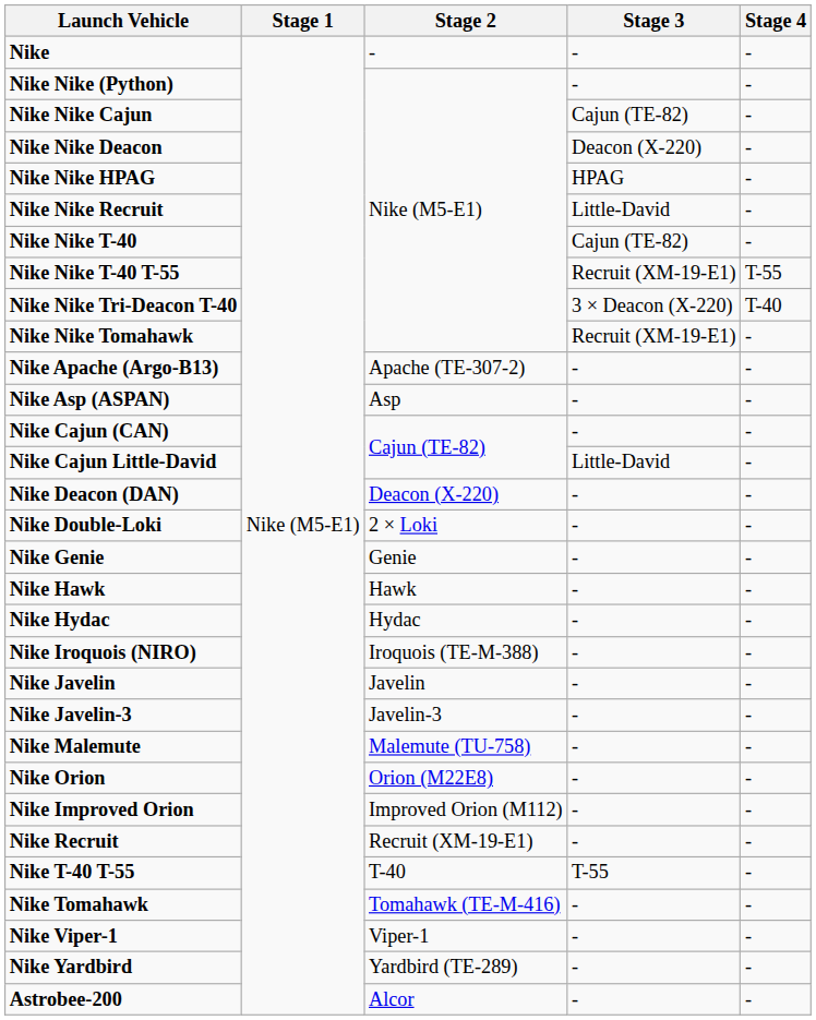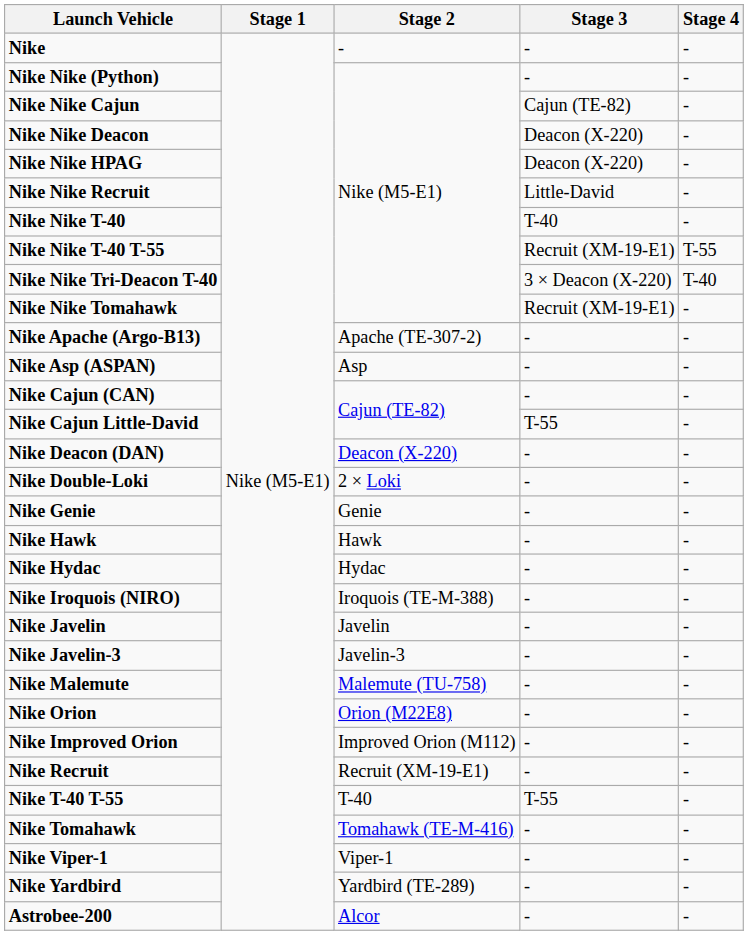 <table class="wikitable sortable">
 <tr>
 <th>Launch Vehicle</th>
 <th>Stage 1</th>
 <th>Stage 2</th>
 <th>Stage 3</th>
 <th>Stage 4</th>
 </tr>
 <tr>
 <td><strong>Nike</strong></td>
 <td rowspan="31">Nike (M5-E1)</td>
 <td>-</td>
 <td>-</td>
 <td>-</td>
 </tr>
 <tr>
 <td><strong>Nike Nike (Python)</strong></td>
 <td rowspan="9">Nike (M5-E1)</td>
 <td>-</td>
 <td>-</td>
 </tr>
 <tr>
 <td><strong>Nike Nike Cajun</strong></td>
 <td>Cajun (TE-82)</td>
 <td>-</td>
 </tr>
 <tr>
 <td><strong>Nike Nike Deacon</strong></td>
 <td>Deacon (X-220)</td>
 <td>-</td>
 </tr>
 <tr>
 <td><strong>Nike Nike HPAG</strong></td>
-<td>HPAG</td>
+<td>Deacon (X-220)</td>
 <td>-</td>
 </tr>
 <tr>
 <td><strong>Nike Nike Recruit</strong></td>
 <td>Little-David</td>
 <td>-</td>
 </tr>
 <tr>
 <td><strong>Nike Nike T-40</strong></td>
-<td>Cajun (TE-82)</td>
+<td>T-40</td>
 <td>-</td>
 </tr>
 <tr>
 <td><strong>Nike Nike T-40 T-55</strong></td>
 <td>Recruit (XM-19-E1)</td>
 <td>T-55</td>
 </tr>
 <tr>
 <td><strong>Nike Nike Tri-Deacon T-40</strong></td>
 <td>3 × Deacon (X-220)</td>
 <td>T-40</td>
 </tr>
 <tr>
 <td><strong>Nike Nike Tomahawk</strong></td>
 <td>Recruit (XM-19-E1)</td>
 <td>-</td>
 </tr>
 <tr>
 <td><strong>Nike Apache (Argo-B13)</strong></td>
 <td>Apache (TE-307-2)</td>
 <td>-</td>
 <td>-</td>
 </tr>
 <tr>
 <td><strong>Nike Asp (ASPAN)</strong></td>
 <td>Asp</td>
 <td>-</td>
 <td>-</td>
 </tr>
 <tr>
 <td><strong>Nike Cajun (CAN)</strong></td>
 <td rowspan="2"><a href='#'>Cajun (TE-82)</a></td>
 <td>-</td>
 <td>-</td>
 </tr>
 <tr>
 <td><strong>Nike Cajun Little-David</strong></td>
-<td>Little-David</td>
+<td>T-55</td>
 <td>-</td>
 </tr>
 <tr>
 <td><strong>Nike Deacon (DAN)</strong></td>
 <td><a href='#'>Deacon (X-220)</a></td>
 <td>-</td>
 <td>-</td>
 </tr>
 <tr>
 <td><strong>Nike Double-Loki</strong></td>
 <td>2 × <a href='#'>Loki</a></td>
 <td>-</td>
 <td>-</td>
 </tr>
 <tr>
 <td><strong>Nike Genie</strong></td>
 <td>Genie</td>
 <td>-</td>
 <td>-</td>
 </tr>
 <tr>
 <td><strong>Nike Hawk</strong></td>
 <td>Hawk</td>
 <td>-</td>
 <td>-</td>
 </tr>
 <tr>
 <td><strong>Nike Hydac</strong></td>
 <td>Hydac</td>
 <td>-</td>
 <td>-</td>
 </tr>
 <tr>
 <td><strong>Nike Iroquois (NIRO)</strong></td>
 <td>Iroquois (TE-M-388)</td>
 <td>-</td>
 <td>-</td>
 </tr>
 <tr>
 <td><strong>Nike Javelin</strong></td>
 <td>Javelin</td>
 <td>-</td>
 <td>-</td>
 </tr>
 <tr>
 <td><strong>Nike Javelin-3</strong></td>
 <td>Javelin-3</td>
 <td>-</td>
 <td>-</td>
 </tr>
 <tr>
 <td><strong>Nike Malemute</strong></td>
 <td><a href='#'>Malemute (TU-758)</a></td>
 <td>-</td>
 <td>-</td>
 </tr>
 <tr>
 <td><strong>Nike Orion</strong></td>
 <td><a href='#'>Orion (M22E8)</a></td>
 <td>-</td>
 <td>-</td>
 </tr>
 <tr>
 <td><strong>Nike Improved Orion</strong></td>
 <td>Improved Orion (M112)</td>
 <td>-</td>
 <td>-</td>
 </tr>
 <tr>
 <td><strong>Nike Recruit</strong></td>
 <td>Recruit (XM-19-E1)</td>
 <td>-</td>
 <td>-</td>
 </tr>
 <tr>
 <td><strong>Nike T-40 T-55</strong></td>
 <td>T-40</td>
 <td>T-55</td>
 <td>-</td>
 </tr>
 <tr>
 <td><strong>Nike Tomahawk</strong></td>
 <td><a href='#'>Tomahawk (TE-M-416)</a></td>
 <td>-</td>
 <td>-</td>
 </tr>
 <tr>
 <td><strong>Nike Viper-1</strong></td>
 <td>Viper-1</td>
 <td>-</td>
 <td>-</td>
 </tr>
 <tr>
 <td><strong>Nike Yardbird</strong></td>
 <td>Yardbird (TE-289)</td>
 <td>-</td>
 <td>-</td>
 </tr>
 <tr>
 <td><strong>Astrobee-200</strong></td>
 <td><a href='#'>Alcor</a></td>
 <td>-</td>
 <td>-</td>
 </tr>
 </table>
